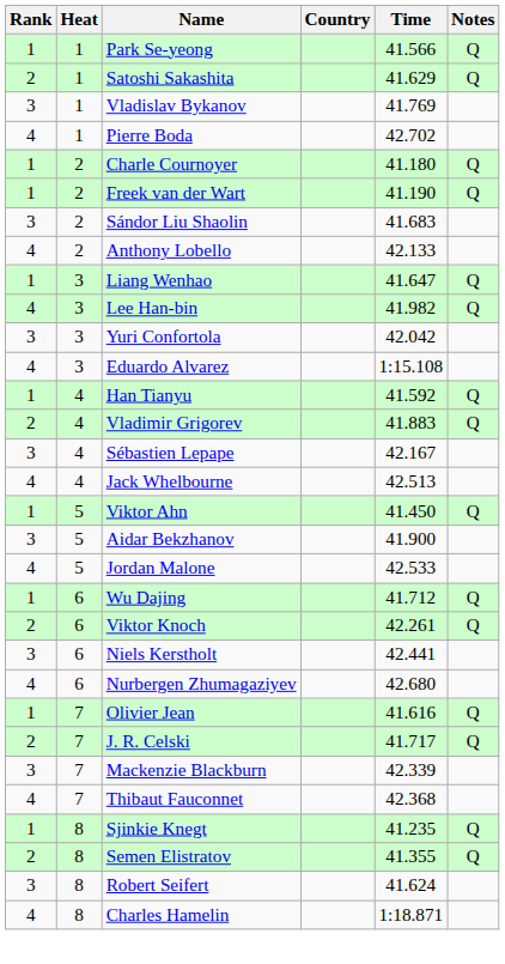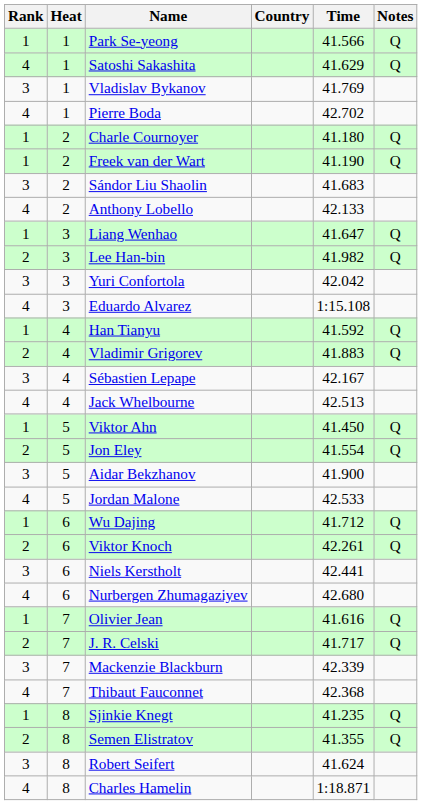 <table class="wikitable sortable" style="text-align:center">
 <tr>
 <th>Rank</th>
 <th>Heat</th>
 <th>Name</th>
 <th>Country</th>
 <th>Time</th>
 <th>Notes</th>
 </tr>
 <tr bgcolor=ccffcc>
 <td>1</td>
 <td>1</td>
 <td align=left><a href='#'>Park Se-yeong</a></td>
 <td align=left></td>
 <td>41.566</td>
 <td>Q</td>
 </tr>
 <tr bgcolor=ccffcc>
-<td>2</td>
+<td>4</td>
 <td>1</td>
 <td align=left><a href='#'>Satoshi Sakashita</a></td>
 <td align=left></td>
 <td>41.629</td>
 <td>Q</td>
 </tr>
 <tr>
 <td>3</td>
 <td>1</td>
 <td align=left><a href='#'>Vladislav Bykanov</a></td>
 <td align=left></td>
 <td>41.769</td>
 <td></td>
 </tr>
 <tr>
 <td>4</td>
 <td>1</td>
 <td align=left><a href='#'>Pierre Boda</a></td>
 <td align=left></td>
 <td>42.702</td>
 <td></td>
 </tr>
 <tr bgcolor=ccffcc>
 <td>1</td>
 <td>2</td>
 <td align=left><a href='#'>Charle Cournoyer</a></td>
 <td align=left></td>
 <td>41.180</td>
 <td>Q</td>
 </tr>
 <tr bgcolor=ccffcc>
 <td>1</td>
 <td>2</td>
 <td align=left><a href='#'>Freek van der Wart</a></td>
 <td align=left></td>
 <td>41.190</td>
 <td>Q</td>
 </tr>
 <tr>
 <td>3</td>
 <td>2</td>
 <td align=left><a href='#'>Sándor Liu Shaolin</a></td>
 <td align=left></td>
 <td>41.683</td>
 <td></td>
 </tr>
 <tr>
 <td>4</td>
 <td>2</td>
 <td align=left><a href='#'>Anthony Lobello</a></td>
 <td align=left></td>
 <td>42.133</td>
 <td></td>
 </tr>
 <tr bgcolor=ccffcc>
 <td>1</td>
 <td>3</td>
 <td align=left><a href='#'>Liang Wenhao</a></td>
 <td align=left></td>
 <td>41.647</td>
 <td>Q</td>
 </tr>
 <tr bgcolor=ccffcc>
-<td>4</td>
+<td>2</td>
 <td>3</td>
 <td align=left><a href='#'>Lee Han-bin</a></td>
 <td align=left></td>
 <td>41.982</td>
 <td>Q</td>
 </tr>
 <tr>
 <td>3</td>
 <td>3</td>
 <td align=left><a href='#'>Yuri Confortola</a></td>
 <td align=left></td>
 <td>42.042</td>
 <td></td>
 </tr>
 <tr>
 <td>4</td>
 <td>3</td>
 <td align=left><a href='#'>Eduardo Alvarez</a></td>
 <td align=left></td>
 <td>1:15.108</td>
 <td></td>
 </tr>
 <tr bgcolor=ccffcc>
 <td>1</td>
 <td>4</td>
 <td align=left><a href='#'>Han Tianyu</a></td>
 <td align=left></td>
 <td>41.592</td>
 <td>Q</td>
 </tr>
 <tr bgcolor=ccffcc>
 <td>2</td>
 <td>4</td>
 <td align=left><a href='#'>Vladimir Grigorev</a></td>
 <td align=left></td>
 <td>41.883</td>
 <td>Q</td>
 </tr>
 <tr>
 <td>3</td>
 <td>4</td>
 <td align=left><a href='#'>Sébastien Lepape</a></td>
 <td align=left></td>
 <td>42.167</td>
 <td></td>
 </tr>
 <tr>
 <td>4</td>
 <td>4</td>
 <td align=left><a href='#'>Jack Whelbourne</a></td>
 <td align=left></td>
 <td>42.513</td>
 <td></td>
 </tr>
 <tr bgcolor=ccffcc>
 <td>1</td>
 <td>5</td>
 <td align=left><a href='#'>Viktor Ahn</a></td>
 <td align=left></td>
 <td>41.450</td>
+<td>Q</td>
+</tr>
+<tr bgcolor=ccffcc>
+<td>2</td>
+<td>5</td>
+<td align=left><a href='#'>Jon Eley</a></td>
+<td align=left></td>
+<td>41.554</td>
 <td>Q</td>
 </tr>
 <tr>
 <td>3</td>
 <td>5</td>
 <td align=left><a href='#'>Aidar Bekzhanov</a></td>
 <td align=left></td>
 <td>41.900</td>
 <td></td>
 </tr>
 <tr>
 <td>4</td>
 <td>5</td>
 <td align=left><a href='#'>Jordan Malone</a></td>
 <td align=left></td>
 <td>42.533</td>
 <td></td>
 </tr>
 <tr bgcolor=ccffcc>
 <td>1</td>
 <td>6</td>
 <td align=left><a href='#'>Wu Dajing</a></td>
 <td align=left></td>
 <td>41.712</td>
 <td>Q</td>
 </tr>
 <tr bgcolor=ccffcc>
 <td>2</td>
 <td>6</td>
 <td align=left><a href='#'>Viktor Knoch</a></td>
 <td align=left></td>
 <td>42.261</td>
 <td>Q</td>
 </tr>
 <tr>
 <td>3</td>
 <td>6</td>
 <td align=left><a href='#'>Niels Kerstholt</a></td>
 <td align=left></td>
 <td>42.441</td>
 <td></td>
 </tr>
 <tr>
 <td>4</td>
 <td>6</td>
 <td align=left><a href='#'>Nurbergen Zhumagaziyev</a></td>
 <td align=left></td>
 <td>42.680</td>
 <td></td>
 </tr>
 <tr bgcolor=ccffcc>
 <td>1</td>
 <td>7</td>
 <td align=left><a href='#'>Olivier Jean</a></td>
 <td align=left></td>
 <td>41.616</td>
 <td>Q</td>
 </tr>
 <tr bgcolor=ccffcc>
 <td>2</td>
 <td>7</td>
 <td align=left><a href='#'>J. R. Celski</a></td>
 <td align=left></td>
 <td>41.717</td>
 <td>Q</td>
 </tr>
 <tr>
 <td>3</td>
 <td>7</td>
 <td align=left><a href='#'>Mackenzie Blackburn</a></td>
 <td align=left></td>
 <td>42.339</td>
 <td></td>
 </tr>
 <tr>
 <td>4</td>
 <td>7</td>
 <td align=left><a href='#'>Thibaut Fauconnet</a></td>
 <td align=left></td>
 <td>42.368</td>
 <td></td>
 </tr>
 <tr bgcolor=ccffcc>
 <td>1</td>
 <td>8</td>
 <td align=left><a href='#'>Sjinkie Knegt</a></td>
 <td align=left></td>
 <td>41.235</td>
 <td>Q</td>
 </tr>
 <tr bgcolor=ccffcc>
 <td>2</td>
 <td>8</td>
 <td align=left><a href='#'>Semen Elistratov</a></td>
 <td align=left></td>
 <td>41.355</td>
 <td>Q</td>
 </tr>
 <tr>
 <td>3</td>
 <td>8</td>
 <td align=left><a href='#'>Robert Seifert</a></td>
 <td align=left></td>
 <td>41.624</td>
 <td></td>
 </tr>
 <tr>
 <td>4</td>
 <td>8</td>
 <td align=left><a href='#'>Charles Hamelin</a></td>
 <td align=left></td>
 <td>1:18.871</td>
 <td></td>
 </tr>
 </table>
